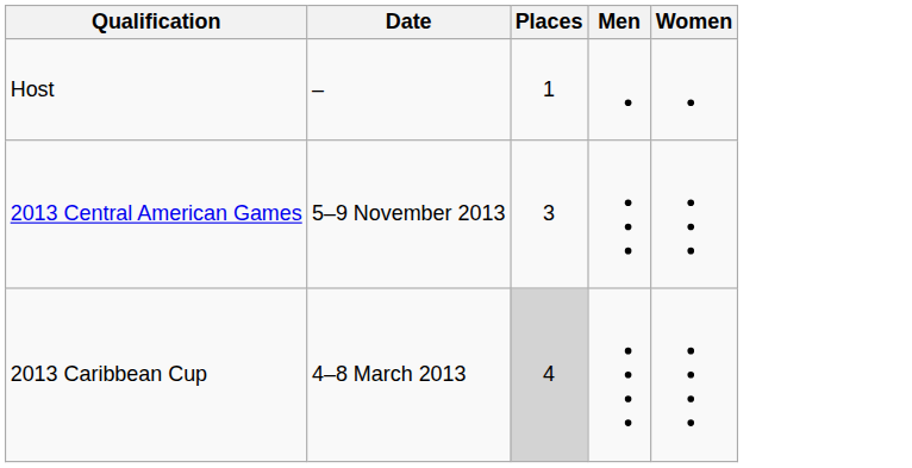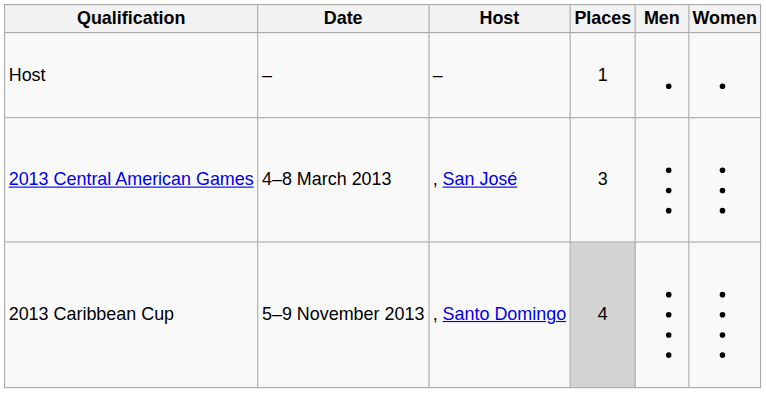 <table class="wikitable">
 <tr>
 <th>Qualification</th>
 <th>Date</th>
+<th>Host</th>
 <th>Places</th>
 <th>Men</th>
 <th>Women</th>
 </tr>
 <tr>
 <td>Host</td>
 <td>–</td>
+<td>–</td>
 <td align=center>1</td>
 <td><br><ul><li></li></ul></td>
 <td><br><ul><li></li></ul></td>
 </tr>
 <tr>
 <td><a href='#'>2013 Central American Games</a></td>
-<td>5–9 November 2013</td>
+<td>4–8 March 2013</td>
+<td>, <a href='#'>San José</a></td>
 <td align=center>3</td>
 <td><br><ul><li></li><li></li><li></li></ul></td>
 <td><br><ul><li></li><li></li><li></li></ul></td>
 </tr>
 <tr>
 <td>2013 Caribbean Cup</td>
-<td>4–8 March 2013</td>
+<td>5–9 November 2013</td>
+<td>, <a href='#'>Santo Domingo</a></td>
 <td align=center style="background: lightgrey;">4</td>
 <td><br><ul><li></li><li></li><li></li><li></li></ul></td>
 <td><br><ul><li></li><li></li><li></li><li></li></ul></td>
 </tr>
 </table>
